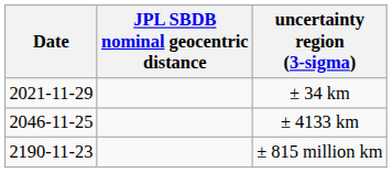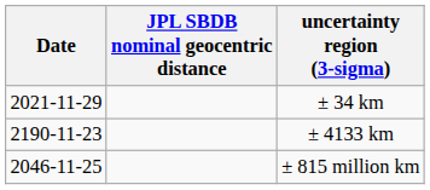 <table class="wikitable" style="text-align:center; font-size: 0.9em;">
 <tr>
 <th>Date</th>
 <th><a href='#'>JPL SBDB</a><br><a href='#'>nominal</a> geocentric<br>distance</th>
 <th>uncertainty<br>region<br>(<a href='#'>3-sigma</a>)</th>
 </tr>
 <tr>
 <td>2021-11-29</td>
 <td></td>
 <td>± 34 km</td>
 </tr>
 <tr>
-<td>2046-11-25</td>
+<td>2190-11-23</td>
 <td></td>
 <td>± 4133 km</td>
 </tr>
 <tr>
-<td>2190-11-23</td>
+<td>2046-11-25</td>
 <td></td>
 <td>± 815 million km</td>
 </tr>
 </table>
